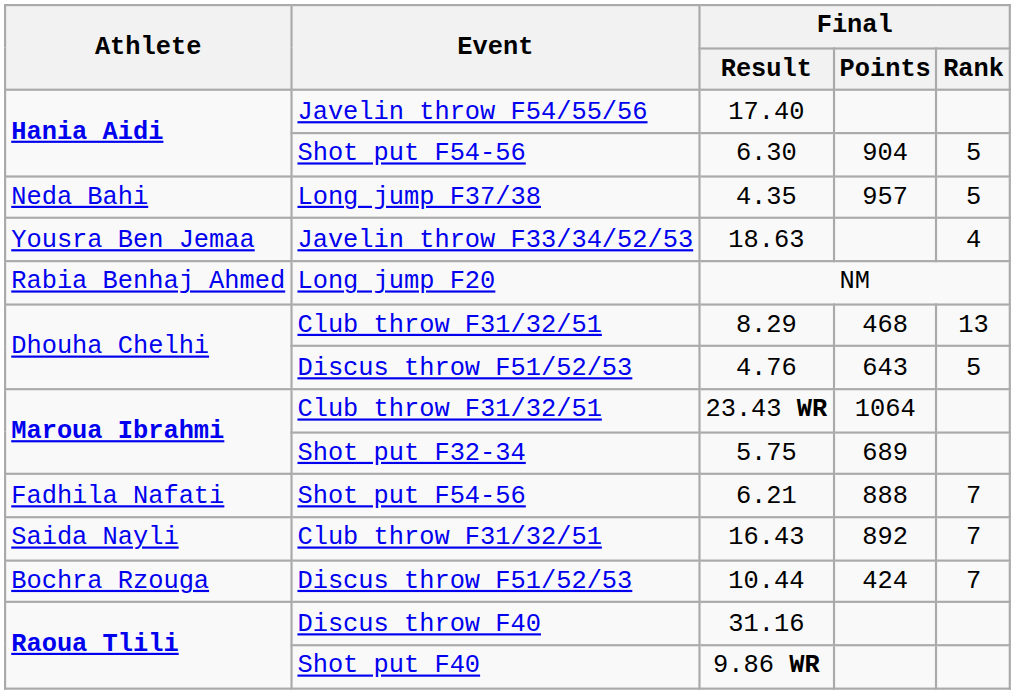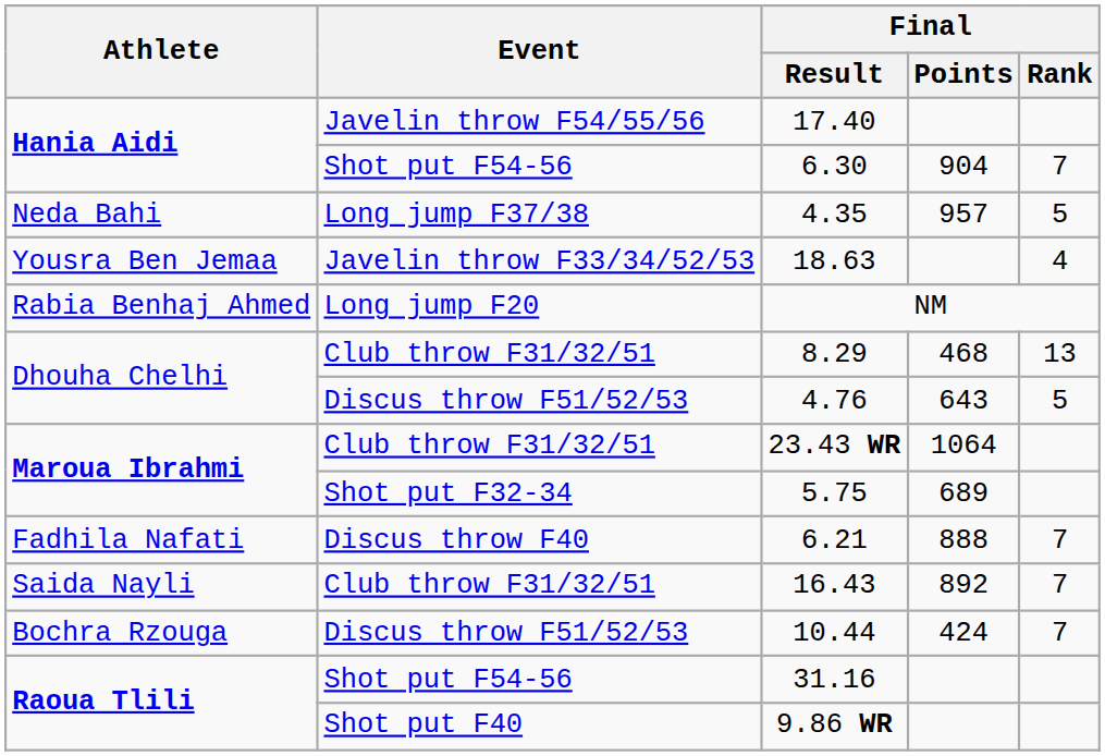 <table class=wikitable style="font-size:90%">
 <tr>
 <th rowspan="2">Athlete</th>
 <th rowspan="2">Event</th>
 <th colspan="3">Final</th>
 </tr>
 <tr>
 <th>Result</th>
 <th>Points</th>
 <th>Rank</th>
 </tr>
 <tr align=center>
 <td align=left rowspan=2><strong><a href='#'>Hania Aidi</a></strong></td>
 <td align=left><a href='#'>Javelin throw F54/55/56</a></td>
 <td>17.40</td>
 <td></td>
 <td></td>
 </tr>
 <tr align=center>
 <td align=left><a href='#'>Shot put F54-56</a></td>
 <td>6.30</td>
 <td>904</td>
-<td>5</td>
+<td>7</td>
 </tr>
 <tr align=center>
 <td align=left><a href='#'>Neda Bahi</a></td>
 <td align=left><a href='#'>Long jump F37/38</a></td>
 <td>4.35</td>
 <td>957</td>
 <td>5</td>
 </tr>
 <tr align=center>
 <td align=left><a href='#'>Yousra Ben Jemaa</a></td>
 <td align=left><a href='#'>Javelin throw F33/34/52/53</a></td>
 <td>18.63</td>
 <td></td>
 <td>4</td>
 </tr>
 <tr align=center>
 <td align=left><a href='#'>Rabia Benhaj Ahmed</a></td>
 <td align=left><a href='#'>Long jump F20</a></td>
 <td colspan=3>NM</td>
 </tr>
 <tr align=center>
 <td align=left rowspan=2><a href='#'>Dhouha Chelhi</a></td>
 <td align=left><a href='#'>Club throw F31/32/51</a></td>
 <td>8.29</td>
 <td>468</td>
 <td>13</td>
 </tr>
 <tr align=center>
 <td align=left><a href='#'>Discus throw F51/52/53</a></td>
 <td>4.76</td>
 <td>643</td>
 <td>5</td>
 </tr>
 <tr align=center>
 <td align=left rowspan=2><strong><a href='#'>Maroua Ibrahmi</a></strong></td>
 <td align=left><a href='#'>Club throw F31/32/51</a></td>
 <td>23.43 <strong>WR</strong></td>
 <td>1064</td>
 <td></td>
 </tr>
 <tr align=center>
 <td align=left><a href='#'>Shot put F32-34</a></td>
 <td>5.75</td>
 <td>689</td>
 <td></td>
 </tr>
 <tr align=center>
 <td align=left><a href='#'>Fadhila Nafati</a></td>
-<td align=left><a href='#'>Shot put F54-56</a></td>
+<td align=left><a href='#'>Discus throw F40</a></td>
 <td>6.21</td>
 <td>888</td>
 <td>7</td>
 </tr>
 <tr align=center>
 <td align=left><a href='#'>Saida Nayli</a></td>
 <td align=left><a href='#'>Club throw F31/32/51</a></td>
 <td>16.43</td>
 <td>892</td>
 <td>7</td>
 </tr>
 <tr align=center>
 <td align=left><a href='#'>Bochra Rzouga</a></td>
 <td align=left><a href='#'>Discus throw F51/52/53</a></td>
 <td>10.44</td>
 <td>424</td>
 <td>7</td>
 </tr>
 <tr align=center>
 <td align=left rowspan=2><strong><a href='#'>Raoua Tlili</a></strong></td>
-<td align=left><a href='#'>Discus throw F40</a></td>
+<td align=left><a href='#'>Shot put F54-56</a></td>
 <td>31.16</td>
 <td></td>
 <td></td>
 </tr>
 <tr align=center>
 <td align=left><a href='#'>Shot put F40</a></td>
 <td>9.86 <strong>WR</strong></td>
 <td></td>
 <td></td>
 </tr>
 </table>
